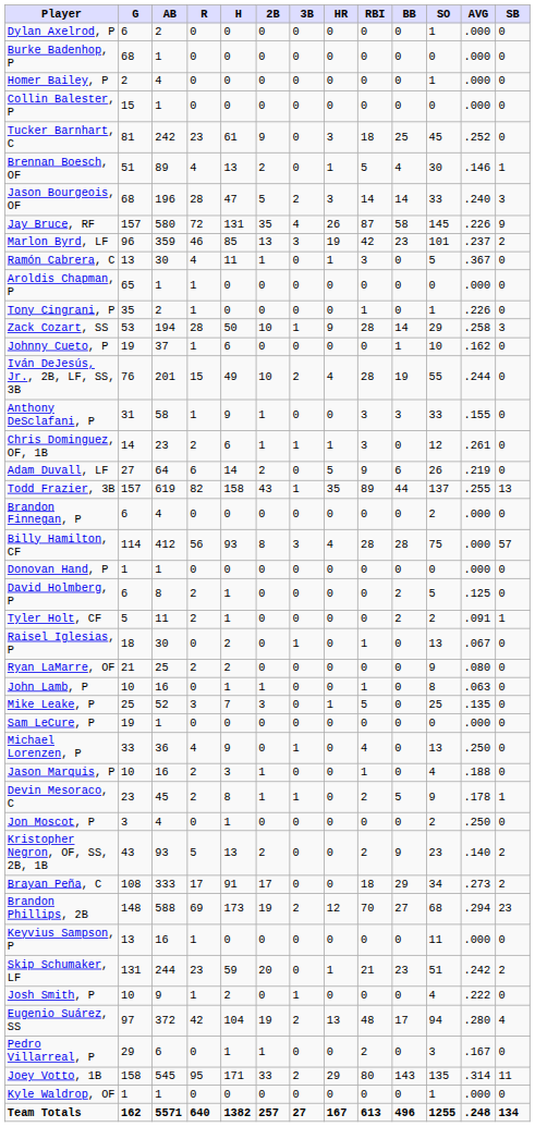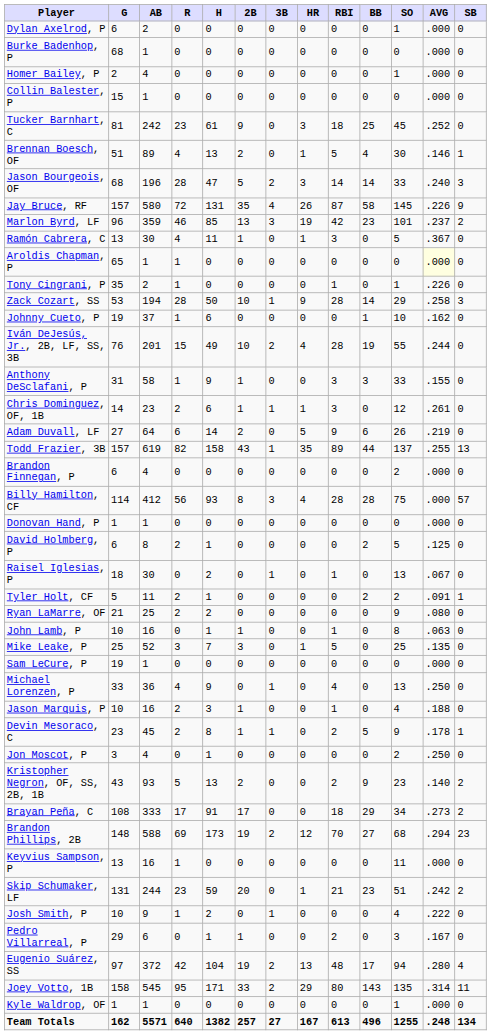 <table class="wikitable sortable">
 <tr>
 <th style="background-color:#DDDDFF; width:20%">Player</th>
 <th style="background-color:#DDDDFF; width:6%">G</th>
 <th style="background-color:#DDDDFF; width:6%">AB</th>
 <th style="background-color:#DDDDFF; width:6%">R</th>
 <th style="background-color:#DDDDFF; width:6%">H</th>
 <th style="background-color:#DDDDFF; width:6%">2B</th>
 <th style="background-color:#DDDDFF; width:6%">3B</th>
 <th style="background-color:#DDDDFF; width:6%">HR</th>
 <th style="background-color:#DDDDFF; width:6%">RBI</th>
 <th style="background-color:#DDDDFF; width:6%">BB</th>
 <th style="background-color:#DDDDFF; width:6%">SO</th>
 <th style="background-color:#DDDDFF; width:6%">AVG</th>
 <th style="background-color:#DDDDFF; width:6%">SB</th>
 </tr>
 <tr>
 <td><a href='#'>Dylan Axelrod</a>, P</td>
 <td>6</td>
 <td>2</td>
 <td>0</td>
 <td>0</td>
 <td>0</td>
 <td>0</td>
 <td>0</td>
 <td>0</td>
 <td>0</td>
 <td>1</td>
 <td>.000</td>
 <td>0</td>
 </tr>
 <tr>
 <td><a href='#'>Burke Badenhop</a>, P</td>
 <td>68</td>
 <td>1</td>
 <td>0</td>
 <td>0</td>
 <td>0</td>
 <td>0</td>
 <td>0</td>
 <td>0</td>
 <td>0</td>
 <td>0</td>
 <td>.000</td>
 <td>0</td>
 </tr>
 <tr>
 <td><a href='#'>Homer Bailey</a>, P</td>
 <td>2</td>
 <td>4</td>
 <td>0</td>
 <td>0</td>
 <td>0</td>
 <td>0</td>
 <td>0</td>
 <td>0</td>
 <td>0</td>
 <td>1</td>
 <td>.000</td>
 <td>0</td>
 </tr>
 <tr>
 <td><a href='#'>Collin Balester</a>, P</td>
 <td>15</td>
 <td>1</td>
 <td>0</td>
 <td>0</td>
 <td>0</td>
 <td>0</td>
 <td>0</td>
 <td>0</td>
 <td>0</td>
 <td>0</td>
 <td>.000</td>
 <td>0</td>
 </tr>
 <tr>
 <td><a href='#'>Tucker Barnhart</a>, C</td>
 <td>81</td>
 <td>242</td>
 <td>23</td>
 <td>61</td>
 <td>9</td>
 <td>0</td>
 <td>3</td>
 <td>18</td>
 <td>25</td>
 <td>45</td>
 <td>.252</td>
 <td>0</td>
 </tr>
 <tr>
 <td><a href='#'>Brennan Boesch</a>, OF</td>
 <td>51</td>
 <td>89</td>
 <td>4</td>
 <td>13</td>
 <td>2</td>
 <td>0</td>
 <td>1</td>
 <td>5</td>
 <td>4</td>
 <td>30</td>
 <td>.146</td>
 <td>1</td>
 </tr>
 <tr>
 <td><a href='#'>Jason Bourgeois</a>, OF</td>
 <td>68</td>
 <td>196</td>
 <td>28</td>
 <td>47</td>
 <td>5</td>
 <td>2</td>
 <td>3</td>
 <td>14</td>
 <td>14</td>
 <td>33</td>
 <td>.240</td>
 <td>3</td>
 </tr>
 <tr>
 <td><a href='#'>Jay Bruce</a>, RF</td>
 <td>157</td>
 <td>580</td>
 <td>72</td>
 <td>131</td>
 <td>35</td>
 <td>4</td>
 <td>26</td>
 <td>87</td>
 <td>58</td>
 <td>145</td>
 <td>.226</td>
 <td>9</td>
 </tr>
 <tr>
 <td><a href='#'>Marlon Byrd</a>, LF</td>
 <td>96</td>
 <td>359</td>
 <td>46</td>
 <td>85</td>
 <td>13</td>
 <td>3</td>
 <td>19</td>
 <td>42</td>
 <td>23</td>
 <td>101</td>
 <td>.237</td>
 <td>2</td>
 </tr>
 <tr>
 <td><a href='#'>Ramón Cabrera</a>, C</td>
 <td>13</td>
 <td>30</td>
 <td>4</td>
 <td>11</td>
 <td>1</td>
 <td>0</td>
 <td>1</td>
 <td>3</td>
 <td>0</td>
 <td>5</td>
 <td>.367</td>
 <td>0</td>
 </tr>
 <tr>
 <td><a href='#'>Aroldis Chapman</a>, P</td>
 <td>65</td>
 <td>1</td>
 <td>1</td>
 <td>0</td>
 <td>0</td>
 <td>0</td>
 <td>0</td>
 <td>0</td>
 <td>0</td>
 <td>0</td>
-<td>.000</td>
+<td style="background: lightyellow;">.000</td>
 <td>0</td>
 </tr>
 <tr>
 <td><a href='#'>Tony Cingrani</a>, P</td>
 <td>35</td>
 <td>2</td>
 <td>1</td>
 <td>0</td>
 <td>0</td>
 <td>0</td>
 <td>0</td>
 <td>1</td>
 <td>0</td>
 <td>1</td>
 <td>.226</td>
 <td>0</td>
 </tr>
 <tr>
 <td><a href='#'>Zack Cozart</a>, SS</td>
 <td>53</td>
 <td>194</td>
 <td>28</td>
 <td>50</td>
 <td>10</td>
 <td>1</td>
 <td>9</td>
 <td>28</td>
 <td>14</td>
 <td>29</td>
 <td>.258</td>
 <td>3</td>
 </tr>
 <tr>
 <td><a href='#'>Johnny Cueto</a>, P</td>
 <td>19</td>
 <td>37</td>
 <td>1</td>
 <td>6</td>
 <td>0</td>
 <td>0</td>
 <td>0</td>
 <td>0</td>
 <td>1</td>
 <td>10</td>
 <td>.162</td>
 <td>0</td>
 </tr>
 <tr>
 <td><a href='#'>Iván DeJesús, Jr.</a>, 2B, LF, SS, 3B</td>
 <td>76</td>
 <td>201</td>
 <td>15</td>
 <td>49</td>
 <td>10</td>
 <td>2</td>
 <td>4</td>
 <td>28</td>
 <td>19</td>
 <td>55</td>
 <td>.244</td>
 <td>0</td>
 </tr>
 <tr>
 <td><a href='#'>Anthony DeSclafani</a>, P</td>
 <td>31</td>
 <td>58</td>
 <td>1</td>
 <td>9</td>
 <td>1</td>
 <td>0</td>
 <td>0</td>
 <td>3</td>
 <td>3</td>
 <td>33</td>
 <td>.155</td>
 <td>0</td>
 </tr>
 <tr>
 <td><a href='#'>Chris Dominguez</a>, OF, 1B</td>
 <td>14</td>
 <td>23</td>
 <td>2</td>
 <td>6</td>
 <td>1</td>
 <td>1</td>
 <td>1</td>
 <td>3</td>
 <td>0</td>
 <td>12</td>
 <td>.261</td>
 <td>0</td>
 </tr>
 <tr>
 <td><a href='#'>Adam Duvall</a>, LF</td>
 <td>27</td>
 <td>64</td>
 <td>6</td>
 <td>14</td>
 <td>2</td>
 <td>0</td>
 <td>5</td>
 <td>9</td>
 <td>6</td>
 <td>26</td>
 <td>.219</td>
 <td>0</td>
 </tr>
 <tr>
 <td><a href='#'>Todd Frazier</a>, 3B</td>
 <td>157</td>
 <td>619</td>
 <td>82</td>
 <td>158</td>
 <td>43</td>
 <td>1</td>
 <td>35</td>
 <td>89</td>
 <td>44</td>
 <td>137</td>
 <td>.255</td>
 <td>13</td>
 </tr>
 <tr>
 <td><a href='#'>Brandon Finnegan</a>, P</td>
 <td>6</td>
 <td>4</td>
 <td>0</td>
 <td>0</td>
 <td>0</td>
 <td>0</td>
 <td>0</td>
 <td>0</td>
 <td>0</td>
 <td>2</td>
 <td>.000</td>
 <td>0</td>
 </tr>
 <tr>
 <td><a href='#'>Billy Hamilton</a>, CF</td>
 <td>114</td>
 <td>412</td>
 <td>56</td>
 <td>93</td>
 <td>8</td>
 <td>3</td>
 <td>4</td>
 <td>28</td>
 <td>28</td>
 <td>75</td>
 <td>.000</td>
 <td>57</td>
 </tr>
 <tr>
 <td><a href='#'>Donovan Hand</a>, P</td>
 <td>1</td>
 <td>1</td>
 <td>0</td>
 <td>0</td>
 <td>0</td>
 <td>0</td>
 <td>0</td>
 <td>0</td>
 <td>0</td>
 <td>0</td>
 <td>.000</td>
 <td>0</td>
 </tr>
 <tr>
 <td><a href='#'>David Holmberg</a>, P</td>
 <td>6</td>
 <td>8</td>
 <td>2</td>
 <td>1</td>
 <td>0</td>
 <td>0</td>
 <td>0</td>
 <td>0</td>
 <td>2</td>
 <td>5</td>
 <td>.125</td>
 <td>0</td>
 </tr>
 <tr>
+<td><a href='#'>Raisel Iglesias</a>, P</td>
+<td>18</td>
+<td>30</td>
+<td>0</td>
+<td>2</td>
+<td>0</td>
+<td>1</td>
+<td>0</td>
+<td>1</td>
+<td>0</td>
+<td>13</td>
+<td>.067</td>
+<td>0</td>
+</tr>
+<tr>
 <td><a href='#'>Tyler Holt</a>, CF</td>
 <td>5</td>
 <td>11</td>
 <td>2</td>
 <td>1</td>
 <td>0</td>
 <td>0</td>
 <td>0</td>
 <td>0</td>
 <td>2</td>
 <td>2</td>
 <td>.091</td>
 <td>1</td>
-</tr>
-<tr>
-<td><a href='#'>Raisel Iglesias</a>, P</td>
-<td>18</td>
-<td>30</td>
-<td>0</td>
-<td>2</td>
-<td>0</td>
-<td>1</td>
-<td>0</td>
-<td>1</td>
-<td>0</td>
-<td>13</td>
-<td>.067</td>
-<td>0</td>
 </tr>
 <tr>
 <td><a href='#'>Ryan LaMarre</a>, OF</td>
 <td>21</td>
 <td>25</td>
 <td>2</td>
 <td>2</td>
 <td>0</td>
 <td>0</td>
 <td>0</td>
 <td>0</td>
 <td>0</td>
 <td>9</td>
 <td>.080</td>
 <td>0</td>
 </tr>
 <tr>
 <td><a href='#'>John Lamb</a>, P</td>
 <td>10</td>
 <td>16</td>
 <td>0</td>
 <td>1</td>
 <td>1</td>
 <td>0</td>
 <td>0</td>
 <td>1</td>
 <td>0</td>
 <td>8</td>
 <td>.063</td>
 <td>0</td>
 </tr>
 <tr>
 <td><a href='#'>Mike Leake</a>, P</td>
 <td>25</td>
 <td>52</td>
 <td>3</td>
 <td>7</td>
 <td>3</td>
 <td>0</td>
 <td>1</td>
 <td>5</td>
 <td>0</td>
 <td>25</td>
 <td>.135</td>
 <td>0</td>
 </tr>
 <tr>
 <td><a href='#'>Sam LeCure</a>, P</td>
 <td>19</td>
 <td>1</td>
 <td>0</td>
 <td>0</td>
 <td>0</td>
 <td>0</td>
 <td>0</td>
 <td>0</td>
 <td>0</td>
 <td>0</td>
 <td>.000</td>
 <td>0</td>
 </tr>
 <tr>
 <td><a href='#'>Michael Lorenzen</a>, P</td>
 <td>33</td>
 <td>36</td>
 <td>4</td>
 <td>9</td>
 <td>0</td>
 <td>1</td>
 <td>0</td>
 <td>4</td>
 <td>0</td>
 <td>13</td>
 <td>.250</td>
 <td>0</td>
 </tr>
 <tr>
 <td><a href='#'>Jason Marquis</a>, P</td>
 <td>10</td>
 <td>16</td>
 <td>2</td>
 <td>3</td>
 <td>1</td>
 <td>0</td>
 <td>0</td>
 <td>1</td>
 <td>0</td>
 <td>4</td>
 <td>.188</td>
 <td>0</td>
 </tr>
 <tr>
 <td><a href='#'>Devin Mesoraco</a>, C</td>
 <td>23</td>
 <td>45</td>
 <td>2</td>
 <td>8</td>
 <td>1</td>
 <td>1</td>
 <td>0</td>
 <td>2</td>
 <td>5</td>
 <td>9</td>
 <td>.178</td>
 <td>1</td>
 </tr>
 <tr>
 <td><a href='#'>Jon Moscot</a>, P</td>
 <td>3</td>
 <td>4</td>
 <td>0</td>
 <td>1</td>
 <td>0</td>
 <td>0</td>
 <td>0</td>
 <td>0</td>
 <td>0</td>
 <td>2</td>
 <td>.250</td>
 <td>0</td>
 </tr>
 <tr>
 <td><a href='#'>Kristopher Negron</a>, OF, SS, 2B, 1B</td>
 <td>43</td>
 <td>93</td>
 <td>5</td>
 <td>13</td>
 <td>2</td>
 <td>0</td>
 <td>0</td>
 <td>2</td>
 <td>9</td>
 <td>23</td>
 <td>.140</td>
 <td>2</td>
 </tr>
 <tr>
 <td><a href='#'>Brayan Peña</a>, C</td>
 <td>108</td>
 <td>333</td>
 <td>17</td>
 <td>91</td>
 <td>17</td>
 <td>0</td>
 <td>0</td>
 <td>18</td>
 <td>29</td>
 <td>34</td>
 <td>.273</td>
 <td>2</td>
 </tr>
 <tr>
 <td><a href='#'>Brandon Phillips</a>, 2B</td>
 <td>148</td>
 <td>588</td>
 <td>69</td>
 <td>173</td>
 <td>19</td>
 <td>2</td>
 <td>12</td>
 <td>70</td>
 <td>27</td>
 <td>68</td>
 <td>.294</td>
 <td>23</td>
 </tr>
 <tr>
 <td><a href='#'>Keyvius Sampson</a>, P</td>
 <td>13</td>
 <td>16</td>
 <td>1</td>
 <td>0</td>
 <td>0</td>
 <td>0</td>
 <td>0</td>
 <td>0</td>
 <td>0</td>
 <td>11</td>
 <td>.000</td>
 <td>0</td>
 </tr>
 <tr>
 <td><a href='#'>Skip Schumaker</a>, LF</td>
 <td>131</td>
 <td>244</td>
 <td>23</td>
 <td>59</td>
 <td>20</td>
 <td>0</td>
 <td>1</td>
 <td>21</td>
 <td>23</td>
 <td>51</td>
 <td>.242</td>
 <td>2</td>
 </tr>
 <tr>
 <td><a href='#'>Josh Smith</a>, P</td>
 <td>10</td>
 <td>9</td>
 <td>1</td>
 <td>2</td>
 <td>0</td>
 <td>1</td>
 <td>0</td>
 <td>0</td>
 <td>0</td>
 <td>4</td>
 <td>.222</td>
 <td>0</td>
 </tr>
 <tr>
+<td><a href='#'>Pedro Villarreal</a>, P</td>
+<td>29</td>
+<td>6</td>
+<td>0</td>
+<td>1</td>
+<td>1</td>
+<td>0</td>
+<td>0</td>
+<td>2</td>
+<td>0</td>
+<td>3</td>
+<td>.167</td>
+<td>0</td>
+</tr>
+<tr>
 <td><a href='#'>Eugenio Suárez</a>, SS</td>
 <td>97</td>
 <td>372</td>
 <td>42</td>
 <td>104</td>
 <td>19</td>
 <td>2</td>
 <td>13</td>
 <td>48</td>
 <td>17</td>
 <td>94</td>
 <td>.280</td>
 <td>4</td>
-</tr>
-<tr>
-<td><a href='#'>Pedro Villarreal</a>, P</td>
-<td>29</td>
-<td>6</td>
-<td>0</td>
-<td>1</td>
-<td>1</td>
-<td>0</td>
-<td>0</td>
-<td>2</td>
-<td>0</td>
-<td>3</td>
-<td>.167</td>
-<td>0</td>
 </tr>
 <tr>
 <td><a href='#'>Joey Votto</a>, 1B</td>
 <td>158</td>
 <td>545</td>
 <td>95</td>
 <td>171</td>
 <td>33</td>
 <td>2</td>
 <td>29</td>
 <td>80</td>
 <td>143</td>
 <td>135</td>
 <td>.314</td>
 <td>11</td>
 </tr>
 <tr>
 <td><a href='#'>Kyle Waldrop</a>, OF</td>
 <td>1</td>
 <td>1</td>
 <td>0</td>
 <td>0</td>
 <td>0</td>
 <td>0</td>
 <td>0</td>
 <td>0</td>
 <td>0</td>
 <td>1</td>
 <td>.000</td>
 <td>0</td>
 </tr>
 <tr>
 <td><strong>Team Totals</strong></td>
 <td><strong>162</strong></td>
 <td><strong>5571</strong></td>
 <td><strong>640</strong></td>
 <td><strong>1382</strong></td>
 <td><strong>257</strong></td>
 <td><strong>27</strong></td>
 <td><strong>167</strong></td>
 <td><strong>613</strong></td>
 <td><strong>496</strong></td>
 <td><strong>1255</strong></td>
 <td><strong>.248</strong></td>
 <td><strong>134</strong></td>
 </tr>
 </table>
